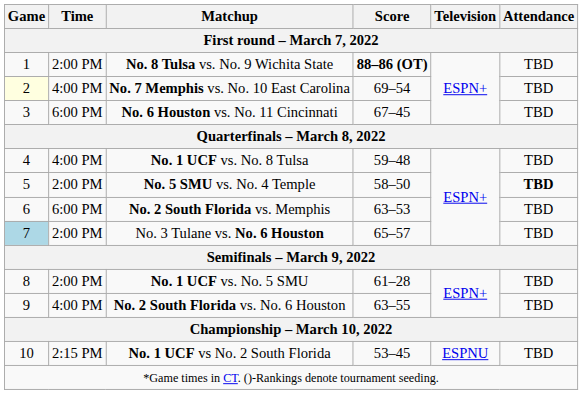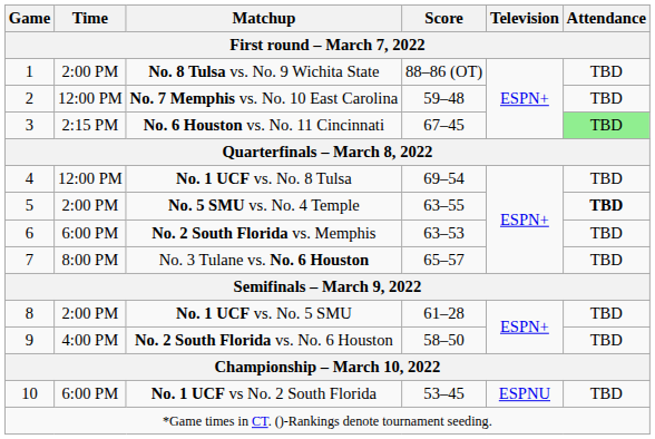 <table class="wikitable" style="font-size: 95%;text-align:center">
 <tr>
 <th>Game</th>
 <th>Time</th>
 <th>Matchup</th>
 <th>Score</th>
 <th>Television</th>
 <th>Attendance</th>
 </tr>
 <tr>
 <th colspan="8">First round – March 7, 2022</th>
 </tr>
 <tr>
 <td>1</td>
 <td>2:00 PM</td>
 <td><strong>No. 8 Tulsa</strong> vs. No. 9 Wichita State</td>
-<td><strong>88–86 (OT)</strong></td>
+<td>88–86 (OT)</td>
 <td rowspan=3><a href='#'>ESPN+</a></td>
 <td>TBD</td>
 </tr>
 <tr>
-<td style="background: lightyellow;">2</td>
-<td>4:00 PM</td>
+<td>2</td>
+<td>12:00 PM</td>
 <td><strong>No. 7 Memphis</strong> vs. No. 10 East Carolina</td>
-<td>69–54</td>
+<td>59–48</td>
 <td>TBD</td>
 </tr>
 <tr>
 <td>3</td>
-<td>6:00 PM</td>
+<td>2:15 PM</td>
 <td><strong>No. 6 Houston</strong> vs. No. 11 Cincinnati</td>
 <td>67–45</td>
-<td>TBD</td>
+<td style="background: lightgreen;">TBD</td>
 </tr>
 <tr>
 <th colspan="8">Quarterfinals – March 8, 2022</th>
 </tr>
 <tr>
 <td>4</td>
-<td>4:00 PM</td>
+<td>12:00 PM</td>
 <td><strong>No. 1 UCF</strong> vs. No. 8 Tulsa</td>
-<td>59–48</td>
+<td>69–54</td>
 <td rowspan=4><a href='#'>ESPN+</a></td>
 <td>TBD</td>
 </tr>
 <tr>
 <td>5</td>
 <td>2:00 PM</td>
 <td><strong>No. 5 SMU</strong> vs. No. 4 Temple</td>
-<td>58–50</td>
+<td>63–55</td>
 <td><strong>TBD</strong></td>
 </tr>
 <tr>
 <td>6</td>
 <td>6:00 PM</td>
 <td><strong>No. 2 South Florida</strong> vs. Memphis</td>
 <td>63–53</td>
 <td>TBD</td>
 </tr>
 <tr>
-<td style="background: lightblue;">7</td>
-<td>2:00 PM</td>
+<td>7</td>
+<td>8:00 PM</td>
 <td>No. 3 Tulane vs. <strong>No. 6 Houston</strong></td>
 <td>65–57</td>
 <td>TBD</td>
 </tr>
 <tr>
 <th colspan="8">Semifinals – March 9, 2022</th>
 </tr>
 <tr>
 <td>8</td>
 <td>2:00 PM</td>
 <td><strong>No. 1 UCF</strong> vs. No. 5 SMU</td>
 <td>61–28</td>
 <td rowspan=2><a href='#'>ESPN+</a></td>
 <td>TBD</td>
 </tr>
 <tr>
 <td>9</td>
 <td>4:00 PM</td>
 <td><strong>No. 2 South Florida</strong> vs. No. 6 Houston</td>
-<td>63–55</td>
+<td>58–50</td>
 <td>TBD</td>
 </tr>
 <tr>
 <th colspan="8">Championship – March 10, 2022</th>
 </tr>
 <tr>
 <td>10</td>
-<td>2:15 PM</td>
+<td>6:00 PM</td>
 <td><strong>No. 1 UCF</strong> vs No. 2 South Florida</td>
 <td>53–45</td>
 <td><a href='#'>ESPNU</a></td>
 <td>TBD</td>
 </tr>
 <tr>
 <td colspan="7"><small>*Game times in <a href='#'>CT</a>. ()-Rankings denote tournament seeding.</small></td>
 </tr>
 </table>
